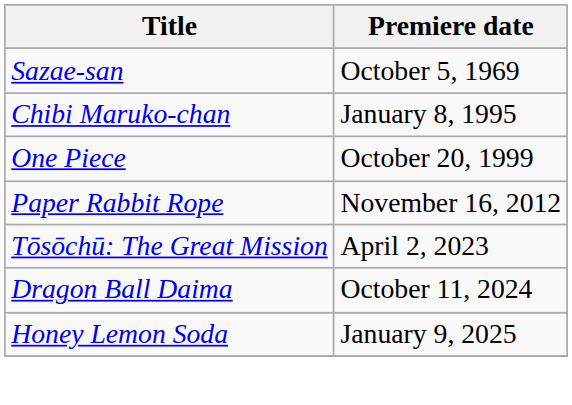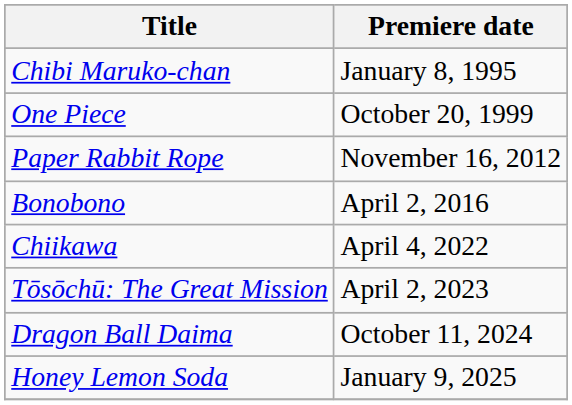 <table class="wikitable sortable">
 <tr>
 <th>Title</th>
 <th>Premiere date</th>
-</tr>
-<tr>
-<td><em><a href='#'>Sazae-san</a></em></td>
-<td>October 5, 1969</td>
 </tr>
 <tr>
 <td><em><a href='#'>Chibi Maruko-chan</a></em></td>
 <td>January 8, 1995</td>
 </tr>
 <tr>
 <td><em><a href='#'>One Piece</a></em></td>
 <td>October 20, 1999</td>
 </tr>
 <tr>
 <td><em><a href='#'>Paper Rabbit Rope</a></em></td>
 <td>November 16, 2012</td>
+</tr>
+<tr>
+<td><em><a href='#'>Bonobono</a></em></td>
+<td>April 2, 2016</td>
+</tr>
+<tr>
+<td><em><a href='#'>Chiikawa</a></em></td>
+<td>April 4, 2022</td>
 </tr>
 <tr>
 <td><em><a href='#'>Tōsōchū: The Great Mission</a></em></td>
 <td>April 2, 2023</td>
 </tr>
 <tr>
 <td><em><a href='#'>Dragon Ball Daima</a></em></td>
 <td>October 11, 2024</td>
 </tr>
 <tr>
 <td><em><a href='#'>Honey Lemon Soda</a></em></td>
 <td>January 9, 2025</td>
 </tr>
 <tr>
 </tr>
 </table>
